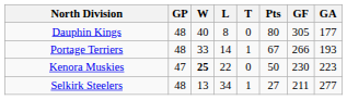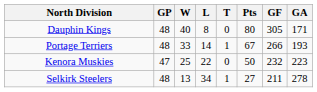 <table class="wikitable" style="text-align:center">
 <tr>
 <th width="45%">North Division</th>
 <th width="6.25%">GP</th>
 <th width="6.25%">W</th>
 <th width="6.25%">L</th>
 <th width="6.25%">T</th>
 <th width="7.5%">Pts</th>
 <th width="7.5%">GF</th>
 <th width="7.5%">GA</th>
 </tr>
 <tr>
 <td><a href='#'>Dauphin Kings</a></td>
 <td>48</td>
 <td>40</td>
 <td>8</td>
 <td>0</td>
 <td>80</td>
 <td>305</td>
-<td>177</td>
+<td>171</td>
 </tr>
 <tr>
 <td><a href='#'>Portage Terriers</a></td>
 <td>48</td>
 <td>33</td>
 <td>14</td>
 <td>1</td>
 <td>67</td>
 <td>266</td>
 <td>193</td>
 </tr>
 <tr>
 <td><a href='#'>Kenora Muskies</a></td>
 <td>47</td>
-<td><strong>25</strong></td>
+<td>25</td>
 <td>22</td>
 <td>0</td>
 <td>50</td>
-<td>230</td>
+<td>232</td>
 <td>223</td>
 </tr>
 <tr>
 <td><a href='#'>Selkirk Steelers</a></td>
 <td>48</td>
 <td>13</td>
 <td>34</td>
 <td>1</td>
 <td>27</td>
 <td>211</td>
-<td>277</td>
+<td>278</td>
 </tr>
 </table>
